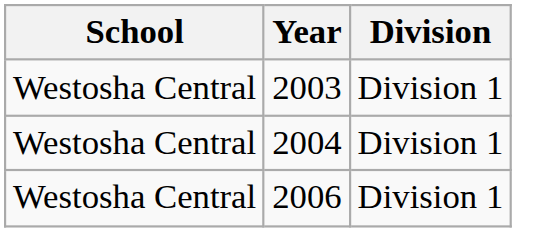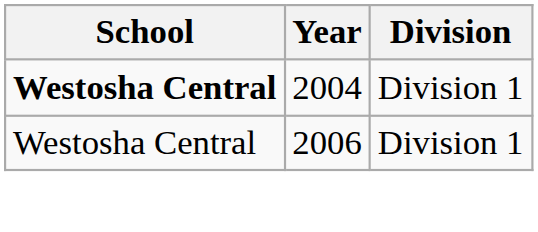 <table class="wikitable">
 <tr>
 <th>School</th>
 <th>Year</th>
 <th>Division</th>
 </tr>
 <tr>
-<td>Westosha Central</td>
-<td>2003</td>
-<td>Division 1</td>
-</tr>
-<tr>
-<td>Westosha Central</td>
+<td><strong>Westosha Central</strong></td>
 <td>2004</td>
 <td>Division 1</td>
 </tr>
 <tr>
 <td>Westosha Central</td>
 <td>2006</td>
 <td>Division 1</td>
 </tr>
 </table>
